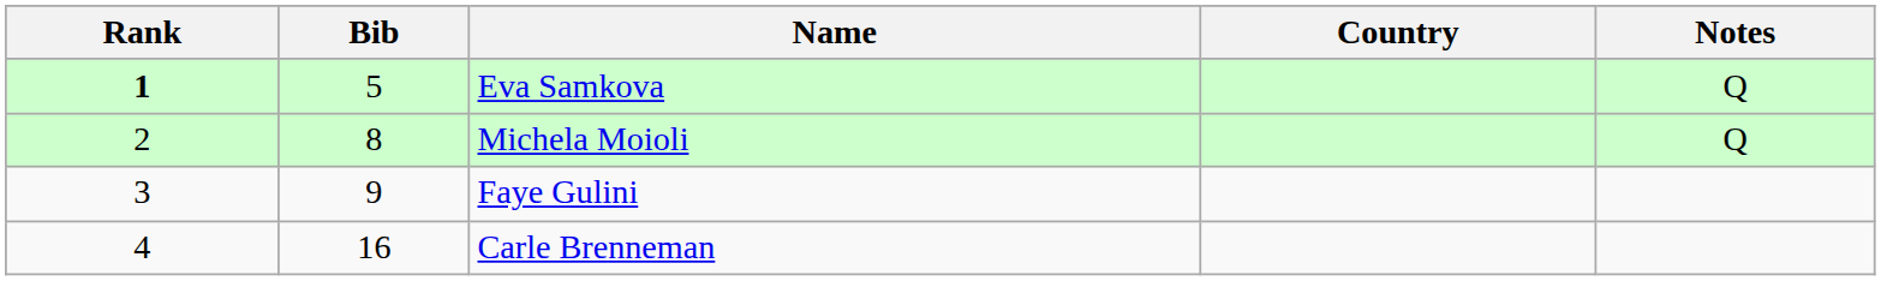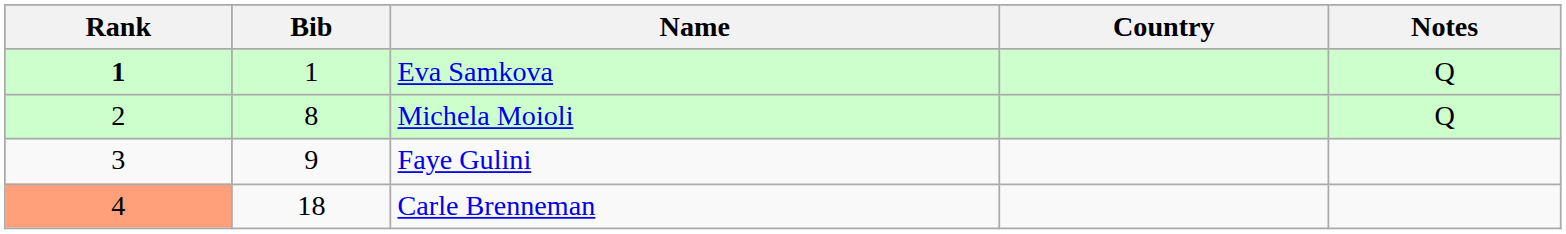 <table class="wikitable" style="text-align:center;" width=70%>
 <tr>
 <th>Rank</th>
 <th>Bib</th>
 <th>Name</th>
 <th>Country</th>
 <th>Notes</th>
 </tr>
 <tr bgcolor="#ccffcc">
 <td><strong>1</strong></td>
-<td>5</td>
+<td>1</td>
 <td align=left><a href='#'>Eva Samkova</a></td>
 <td align=left></td>
 <td>Q</td>
 </tr>
 <tr bgcolor="#ccffcc">
 <td>2</td>
 <td>8</td>
 <td align=left><a href='#'>Michela Moioli</a></td>
 <td align=left></td>
 <td>Q</td>
 </tr>
 <tr>
 <td>3</td>
 <td>9</td>
 <td align=left><a href='#'>Faye Gulini</a></td>
 <td align=left></td>
 <td></td>
 </tr>
 <tr>
-<td>4</td>
-<td>16</td>
+<td style="background: lightsalmon;">4</td>
+<td>18</td>
 <td align=left><a href='#'>Carle Brenneman</a></td>
 <td align=left></td>
 <td></td>
 </tr>
 </table>
